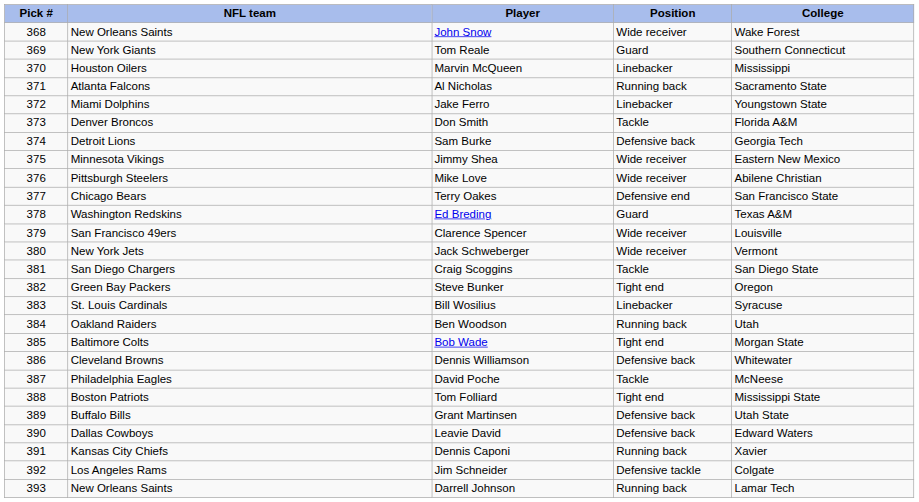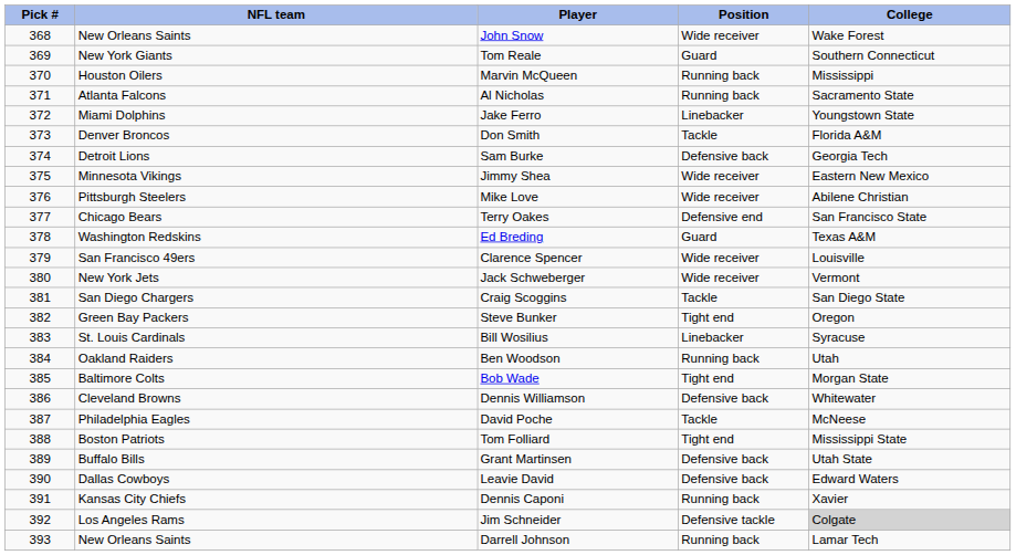 <table class="wikitable sortable sortable" style="width: 100%">
 <tr>
 <th style="background:#A8BDEC;" width=7%>Pick #</th>
 <th width=40% style="background:#A8BDEC;">NFL team</th>
 <th width=20% style="background:#A8BDEC;">Player</th>
 <th width=13% style="background:#A8BDEC;">Position</th>
 <th style="background:#A8BDEC;">College</th>
 </tr>
 <tr>
 <td align=center>368</td>
 <td>New Orleans Saints</td>
 <td><a href='#'>John Snow</a></td>
 <td>Wide receiver</td>
 <td>Wake Forest</td>
 </tr>
 <tr>
 <td align=center>369</td>
 <td>New York Giants</td>
 <td>Tom Reale</td>
 <td>Guard</td>
 <td>Southern Connecticut</td>
 </tr>
 <tr>
 <td align=center>370</td>
 <td>Houston Oilers</td>
 <td>Marvin McQueen</td>
-<td>Linebacker</td>
+<td>Running back</td>
 <td>Mississippi</td>
 </tr>
 <tr>
 <td align=center>371</td>
 <td>Atlanta Falcons</td>
 <td>Al Nicholas</td>
 <td>Running back</td>
 <td>Sacramento State</td>
 </tr>
 <tr>
 <td align=center>372</td>
 <td>Miami Dolphins</td>
 <td>Jake Ferro</td>
 <td>Linebacker</td>
 <td>Youngstown State</td>
 </tr>
 <tr>
 <td align=center>373</td>
 <td>Denver Broncos</td>
 <td>Don Smith</td>
 <td>Tackle</td>
 <td>Florida A&M</td>
 </tr>
 <tr>
 <td align=center>374</td>
 <td>Detroit Lions</td>
 <td>Sam Burke</td>
 <td>Defensive back</td>
 <td>Georgia Tech</td>
 </tr>
 <tr>
 <td align=center>375</td>
 <td>Minnesota Vikings</td>
 <td>Jimmy Shea</td>
 <td>Wide receiver</td>
 <td>Eastern New Mexico</td>
 </tr>
 <tr>
 <td align=center>376</td>
 <td>Pittsburgh Steelers</td>
 <td>Mike Love</td>
 <td>Wide receiver</td>
 <td>Abilene Christian</td>
 </tr>
 <tr>
 <td align=center>377</td>
 <td>Chicago Bears</td>
 <td>Terry Oakes</td>
 <td>Defensive end</td>
 <td>San Francisco State</td>
 </tr>
 <tr>
 <td align=center>378</td>
 <td>Washington Redskins</td>
 <td><a href='#'>Ed Breding</a></td>
 <td>Guard</td>
 <td>Texas A&M</td>
 </tr>
 <tr>
 <td align=center>379</td>
 <td>San Francisco 49ers</td>
 <td>Clarence Spencer</td>
 <td>Wide receiver</td>
 <td>Louisville</td>
 </tr>
 <tr>
 <td align=center>380</td>
 <td>New York Jets</td>
 <td>Jack Schweberger</td>
 <td>Wide receiver</td>
 <td>Vermont</td>
 </tr>
 <tr>
 <td align=center>381</td>
 <td>San Diego Chargers</td>
 <td>Craig Scoggins</td>
 <td>Tackle</td>
 <td>San Diego State</td>
 </tr>
 <tr>
 <td align=center>382</td>
 <td>Green Bay Packers</td>
 <td>Steve Bunker</td>
 <td>Tight end</td>
 <td>Oregon</td>
 </tr>
 <tr>
 <td align=center>383</td>
 <td>St. Louis Cardinals</td>
 <td>Bill Wosilius</td>
 <td>Linebacker</td>
 <td>Syracuse</td>
 </tr>
 <tr>
 <td align=center>384</td>
 <td>Oakland Raiders</td>
 <td>Ben Woodson</td>
 <td>Running back</td>
 <td>Utah</td>
 </tr>
 <tr>
 <td align=center>385</td>
 <td>Baltimore Colts</td>
 <td><a href='#'>Bob Wade</a></td>
 <td>Tight end</td>
 <td>Morgan State</td>
 </tr>
 <tr>
 <td align=center>386</td>
 <td>Cleveland Browns</td>
 <td>Dennis Williamson</td>
 <td>Defensive back</td>
 <td>Whitewater</td>
 </tr>
 <tr>
 <td align=center>387</td>
 <td>Philadelphia Eagles</td>
 <td>David Poche</td>
 <td>Tackle</td>
 <td>McNeese</td>
 </tr>
 <tr>
 <td align=center>388</td>
 <td>Boston Patriots</td>
 <td>Tom Folliard</td>
 <td>Tight end</td>
 <td>Mississippi State</td>
 </tr>
 <tr>
 <td align=center>389</td>
 <td>Buffalo Bills</td>
 <td>Grant Martinsen</td>
 <td>Defensive back</td>
 <td>Utah State</td>
 </tr>
 <tr>
 <td align=center>390</td>
 <td>Dallas Cowboys</td>
 <td>Leavie David</td>
 <td>Defensive back</td>
 <td>Edward Waters</td>
 </tr>
 <tr>
 <td align=center>391</td>
 <td>Kansas City Chiefs</td>
 <td>Dennis Caponi</td>
 <td>Running back</td>
 <td>Xavier</td>
 </tr>
 <tr>
 <td align=center>392</td>
 <td>Los Angeles Rams</td>
 <td>Jim Schneider</td>
 <td>Defensive tackle</td>
-<td>Colgate</td>
+<td style="background: lightgrey;">Colgate</td>
 </tr>
 <tr>
 <td align=center>393</td>
 <td>New Orleans Saints</td>
 <td>Darrell Johnson</td>
 <td>Running back</td>
 <td>Lamar Tech</td>
 </tr>
 </table>
